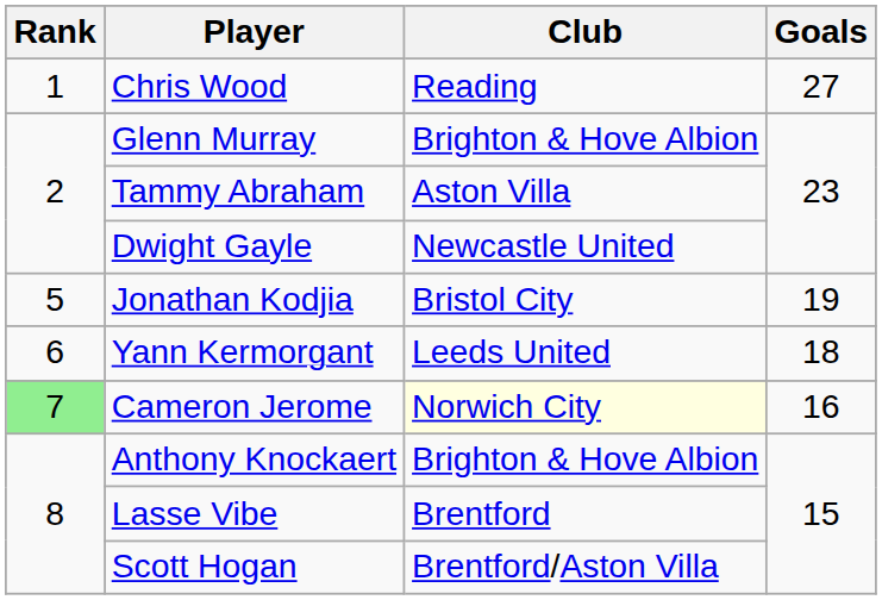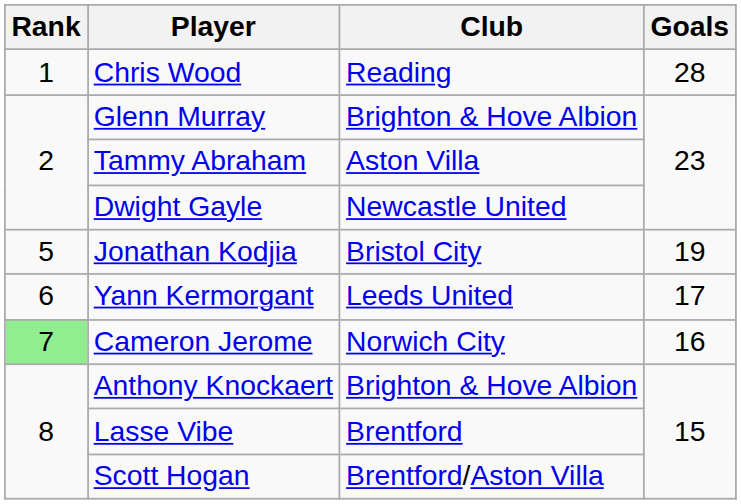 <table class="wikitable" style="text-align:center">
 <tr>
 <th>Rank</th>
 <th>Player</th>
 <th>Club</th>
 <th>Goals</th>
 </tr>
 <tr>
 <td>1</td>
 <td align="left"> <a href='#'>Chris Wood</a></td>
 <td align="left"><a href='#'>Reading</a></td>
-<td>27</td>
+<td>28</td>
 </tr>
 <tr>
 <td rowspan="3">2</td>
 <td align="left"> <a href='#'>Glenn Murray</a></td>
 <td align="left"><a href='#'>Brighton & Hove Albion</a></td>
 <td rowspan="3">23</td>
 </tr>
 <tr>
 <td align="left"> <a href='#'>Tammy Abraham</a></td>
 <td align="left"><a href='#'>Aston Villa</a></td>
 </tr>
 <tr>
 <td align="left"> <a href='#'>Dwight Gayle</a></td>
 <td align="left"><a href='#'>Newcastle United</a></td>
 </tr>
 <tr>
 <td>5</td>
 <td align="left"> <a href='#'>Jonathan Kodjia</a></td>
 <td align="left"><a href='#'>Bristol City</a></td>
 <td>19</td>
 </tr>
 <tr>
 <td>6</td>
 <td align="left"> <a href='#'>Yann Kermorgant</a></td>
 <td align="left"><a href='#'>Leeds United</a></td>
-<td>18</td>
+<td>17</td>
 </tr>
 <tr>
 <td style="background: lightgreen;">7</td>
 <td align="left"> <a href='#'>Cameron Jerome</a></td>
-<td align="left" style="background: lightyellow;"><a href='#'>Norwich City</a></td>
+<td align="left"><a href='#'>Norwich City</a></td>
 <td>16</td>
 </tr>
 <tr>
 <td rowspan="3">8</td>
 <td align="left"> <a href='#'>Anthony Knockaert</a></td>
 <td align="left"><a href='#'>Brighton & Hove Albion</a></td>
 <td rowspan="3">15</td>
 </tr>
 <tr>
 <td align="left"> <a href='#'>Lasse Vibe</a></td>
 <td align="left"><a href='#'>Brentford</a></td>
 </tr>
 <tr>
 <td align="left"> <a href='#'>Scott Hogan</a></td>
 <td align="left"><a href='#'>Brentford</a>/<a href='#'>Aston Villa</a></td>
 </tr>
 </table>
